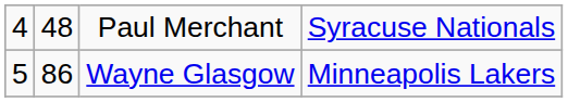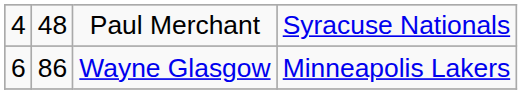 <table class="wikitable" style="text-align:center">
 <tr>
 <td>4</td>
 <td>48</td>
 <td>Paul Merchant</td>
 <td><a href='#'>Syracuse Nationals</a></td>
 </tr>
 <tr>
-<td>5</td>
+<td>6</td>
 <td>86</td>
 <td><a href='#'>Wayne Glasgow</a></td>
 <td><a href='#'>Minneapolis Lakers</a></td>
 </tr>
 </table>
